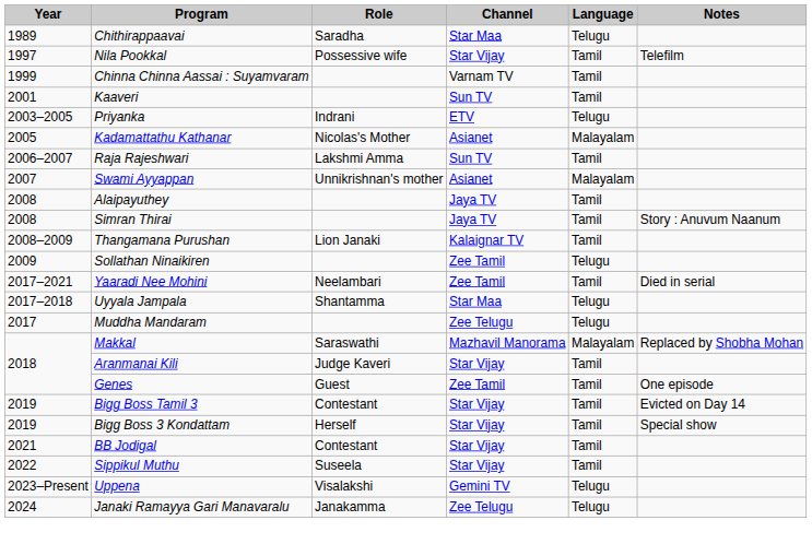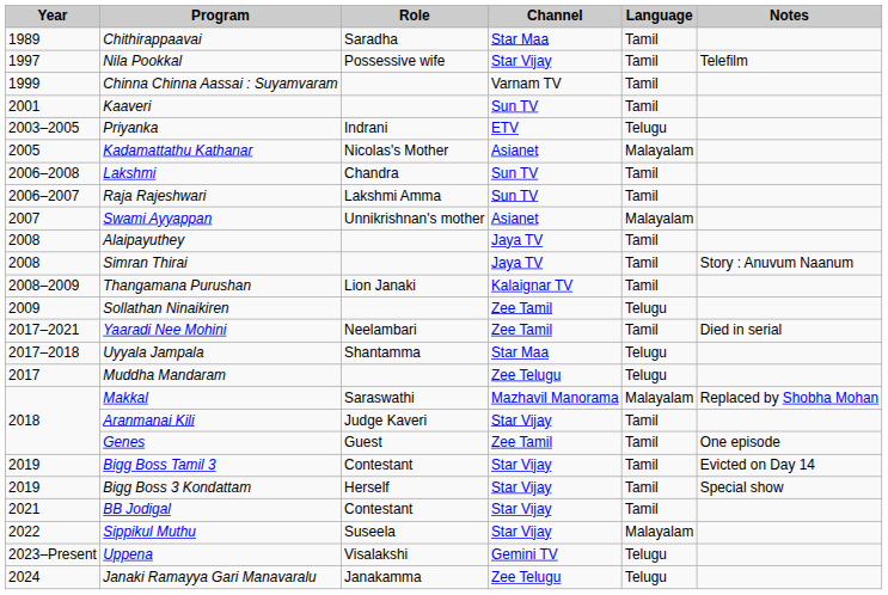 <table class="wikitable">
 <tr>
 <th style="background:#ccc;">Year</th>
 <th style="background:#ccc;">Program</th>
 <th style="background:#ccc;">Role</th>
 <th style="background:#ccc;">Channel</th>
 <th style="background:#ccc;">Language</th>
 <th style="background:#ccc;">Notes</th>
 </tr>
 <tr>
 <td>1989</td>
 <td><em>Chithirappaavai</em></td>
 <td>Saradha</td>
 <td><a href='#'>Star Maa</a></td>
-<td>Telugu</td>
+<td>Tamil</td>
 <td></td>
 </tr>
 <tr>
 <td>1997</td>
 <td><em>Nila Pookkal</em></td>
 <td>Possessive wife</td>
 <td><a href='#'>Star Vijay</a></td>
 <td>Tamil</td>
 <td>Telefilm</td>
 </tr>
 <tr>
 <td>1999</td>
 <td><em>Chinna Chinna Aassai : Suyamvaram</em></td>
 <td></td>
 <td>Varnam TV</td>
 <td>Tamil</td>
 <td></td>
 </tr>
 <tr>
 <td>2001</td>
 <td><em>Kaaveri</em></td>
 <td></td>
 <td><a href='#'>Sun TV</a></td>
 <td>Tamil</td>
 <td></td>
 </tr>
 <tr>
 <td>2003–2005</td>
 <td><em>Priyanka</em></td>
 <td>Indrani</td>
 <td><a href='#'>ETV</a></td>
 <td>Telugu</td>
 <td></td>
 </tr>
 <tr>
 <td>2005</td>
 <td><em><a href='#'>Kadamattathu Kathanar</a></em></td>
 <td>Nicolas's Mother</td>
 <td><a href='#'>Asianet</a></td>
 <td>Malayalam</td>
+<td></td>
+</tr>
+<tr>
+<td>2006–2008</td>
+<td><em><a href='#'>Lakshmi</a></em></td>
+<td>Chandra</td>
+<td><a href='#'>Sun TV</a></td>
+<td>Tamil</td>
 <td></td>
 </tr>
 <tr>
 <td>2006–2007</td>
 <td><em>Raja Rajeshwari</em></td>
 <td>Lakshmi Amma</td>
 <td><a href='#'>Sun TV</a></td>
 <td>Tamil</td>
 <td></td>
 </tr>
 <tr>
 <td>2007</td>
 <td><em><a href='#'>Swami Ayyappan</a></em></td>
 <td>Unnikrishnan's mother</td>
 <td><a href='#'>Asianet</a></td>
 <td>Malayalam</td>
 <td></td>
 </tr>
 <tr>
 <td>2008</td>
 <td><em>Alaipayuthey</em></td>
 <td></td>
 <td><a href='#'>Jaya TV</a></td>
 <td>Tamil</td>
 <td></td>
 </tr>
 <tr>
 <td>2008</td>
 <td><em>Simran Thirai</em></td>
 <td></td>
 <td><a href='#'>Jaya TV</a></td>
 <td>Tamil</td>
 <td>Story : Anuvum Naanum</td>
 </tr>
 <tr>
 <td>2008–2009</td>
 <td><em>Thangamana Purushan</em></td>
 <td>Lion Janaki</td>
 <td><a href='#'>Kalaignar TV</a></td>
 <td>Tamil</td>
 <td></td>
 </tr>
 <tr>
 <td>2009</td>
 <td><em>Sollathan Ninaikiren</em></td>
 <td></td>
 <td><a href='#'>Zee Tamil</a></td>
 <td>Telugu</td>
 <td></td>
 </tr>
 <tr>
 <td>2017–2021</td>
 <td><em><a href='#'>Yaaradi Nee Mohini</a></em></td>
 <td>Neelambari</td>
 <td><a href='#'>Zee Tamil</a></td>
 <td>Tamil</td>
 <td>Died in serial</td>
 </tr>
 <tr>
 <td>2017–2018</td>
 <td><em>Uyyala Jampala</em></td>
 <td>Shantamma</td>
 <td><a href='#'>Star Maa</a></td>
 <td>Telugu</td>
 <td></td>
 </tr>
 <tr>
 <td>2017</td>
 <td><em>Muddha Mandaram</em></td>
 <td></td>
 <td><a href='#'>Zee Telugu</a></td>
 <td>Telugu</td>
 <td></td>
 </tr>
 <tr>
 <td rowspan=3>2018</td>
 <td><em><a href='#'>Makkal</a></em></td>
 <td>Saraswathi</td>
 <td><a href='#'>Mazhavil Manorama</a></td>
 <td>Malayalam</td>
 <td>Replaced by <a href='#'>Shobha Mohan</a></td>
 </tr>
 <tr>
 <td><em><a href='#'>Aranmanai Kili</a></em></td>
 <td>Judge Kaveri</td>
 <td><a href='#'>Star Vijay</a></td>
 <td>Tamil</td>
 <td></td>
 </tr>
 <tr>
 <td><em><a href='#'>Genes</a></em></td>
 <td>Guest</td>
 <td><a href='#'>Zee Tamil</a></td>
 <td>Tamil</td>
 <td>One episode</td>
 </tr>
 <tr>
 <td>2019</td>
 <td><em><a href='#'>Bigg Boss Tamil 3</a></em></td>
 <td>Contestant</td>
 <td><a href='#'>Star Vijay</a></td>
 <td>Tamil</td>
 <td>Evicted on Day 14</td>
 </tr>
 <tr>
 <td>2019</td>
 <td><em>Bigg Boss 3 Kondattam</em></td>
 <td>Herself</td>
 <td><a href='#'>Star Vijay</a></td>
 <td>Tamil</td>
 <td>Special show</td>
 </tr>
 <tr>
 <td>2021</td>
 <td><em><a href='#'>BB Jodigal</a></em></td>
 <td>Contestant</td>
 <td><a href='#'>Star Vijay</a></td>
 <td>Tamil</td>
 <td></td>
 </tr>
 <tr>
 <td>2022</td>
 <td><em><a href='#'>Sippikul Muthu</a></em></td>
 <td>Suseela</td>
 <td><a href='#'>Star Vijay</a></td>
-<td>Tamil</td>
+<td>Malayalam</td>
 <td></td>
 </tr>
 <tr>
 <td>2023–Present</td>
 <td><em><a href='#'>Uppena</a></em></td>
 <td>Visalakshi</td>
 <td><a href='#'>Gemini TV</a></td>
 <td>Telugu</td>
 <td></td>
 </tr>
 <tr>
 <td>2024</td>
 <td><em>Janaki Ramayya Gari Manavaralu</em></td>
 <td>Janakamma</td>
 <td><a href='#'>Zee Telugu</a></td>
 <td>Telugu</td>
 <td></td>
 </tr>
 </table>
